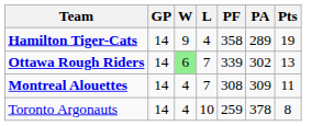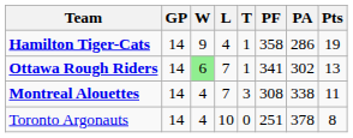 <table class="wikitable">
 <tr>
 <th>Team</th>
 <th>GP</th>
 <th>W</th>
 <th>L</th>
+<th>T</th>
 <th>PF</th>
 <th>PA</th>
 <th>Pts</th>
 </tr>
 <tr align="center">
 <td align="left"><strong><a href='#'>Hamilton Tiger-Cats</a></strong></td>
 <td>14</td>
 <td>9</td>
 <td>4</td>
+<td>1</td>
 <td>358</td>
-<td>289</td>
+<td>286</td>
 <td>19</td>
 </tr>
 <tr align="center">
 <td align="left"><strong><a href='#'>Ottawa Rough Riders</a></strong></td>
 <td>14</td>
 <td style="background: lightgreen;">6</td>
 <td>7</td>
-<td>339</td>
+<td>1</td>
+<td>341</td>
 <td>302</td>
 <td>13</td>
 </tr>
 <tr align="center">
 <td align="left"><strong><a href='#'>Montreal Alouettes</a></strong></td>
 <td>14</td>
 <td>4</td>
 <td>7</td>
+<td>3</td>
 <td>308</td>
-<td>309</td>
+<td>338</td>
 <td>11</td>
 </tr>
 <tr align="center">
 <td align="left"><a href='#'>Toronto Argonauts</a></td>
 <td>14</td>
 <td>4</td>
 <td>10</td>
-<td>259</td>
+<td>0</td>
+<td>251</td>
 <td>378</td>
 <td>8</td>
 </tr>
 </table>
